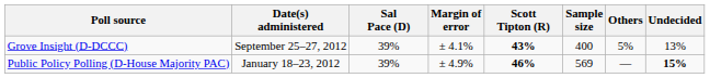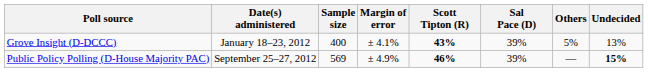 <table class="wikitable">
 <tr>
 <th>Poll source</th>
 <th>Date(s)<br>administered</th>
-<th style="width:100px;">Sal<br>Pace (D)</th>
+<th>Sample<br>size</th>
 <th>Margin of<br>error</th>
 <th style="width:100px;">Scott<br>Tipton (R)</th>
-<th>Sample<br>size</th>
+<th style="width:100px;">Sal<br>Pace (D)</th>
 <th>Others</th>
 <th>Undecided</th>
 </tr>
 <tr>
 <td><a href='#'>Grove Insight (D-DCCC)</a></td>
-<td align=center>September 25–27, 2012</td>
-<td align=center>39%</td>
+<td align=center>January 18–23, 2012</td>
+<td align=center>400</td>
 <td align=center>± 4.1%</td>
 <td align=center ><strong>43%</strong></td>
-<td align=center>400</td>
+<td align=center>39%</td>
 <td align=center>5%</td>
 <td align=center>13%</td>
 </tr>
 <tr>
 <td><a href='#'>Public Policy Polling (D-House Majority PAC)</a></td>
-<td align=center>January 18–23, 2012</td>
-<td align=center>39%</td>
+<td align=center>September 25–27, 2012</td>
+<td align=center>569</td>
 <td align=center>± 4.9%</td>
 <td align=center ><strong>46%</strong></td>
-<td align=center>569</td>
+<td align=center>39%</td>
 <td align=center>—</td>
 <td align=center><strong>15%</strong></td>
 </tr>
 </table>
